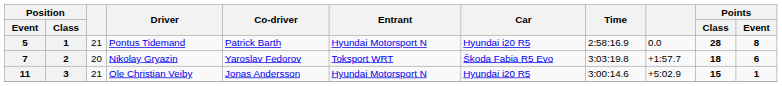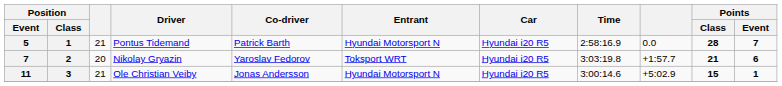 <table class="wikitable" width=85% style="font-size: 85%;">
 <tr>
 <th colspan="2">Position</th>
 <th rowspan="2"></th>
 <th rowspan="2">Driver</th>
 <th rowspan="2">Co-driver</th>
 <th rowspan="2">Entrant</th>
 <th rowspan="2">Car</th>
 <th rowspan="2">Time</th>
 <th rowspan="2"></th>
 <th colspan="2">Points</th>
 </tr>
 <tr>
 <th>Event</th>
 <th>Class</th>
 <th>Class</th>
 <th>Event</th>
 </tr>
 <tr>
 <th>5</th>
 <th>1</th>
 <td align="center">21</td>
 <td><a href='#'>Pontus Tidemand</a></td>
 <td><a href='#'>Patrick Barth</a></td>
 <td nowrap><a href='#'>Hyundai Motorsport N</a></td>
 <td><a href='#'>Hyundai i20 R5</a></td>
 <td>2:58:16.9</td>
 <td>0.0</td>
 <td align="center"><strong>28</strong></td>
-<td align="center"><strong>8</strong></td>
+<td align="center"><strong>7</strong></td>
 </tr>
 <tr>
 <th>7</th>
 <th>2</th>
 <td align="center">20</td>
 <td><a href='#'>Nikolay Gryazin</a></td>
 <td><a href='#'>Yaroslav Fedorov</a></td>
 <td><a href='#'>Toksport WRT</a></td>
-<td nowrap><a href='#'>Škoda Fabia R5 Evo</a></td>
+<td><a href='#'>Hyundai i20 R5</a></td>
 <td>3:03:19.8</td>
 <td>+1:57.7</td>
-<td align="center"><strong>18</strong></td>
+<td align="center"><strong>21</strong></td>
 <td align="center"><strong>6</strong></td>
 </tr>
 <tr>
 <th>11</th>
 <th>3</th>
 <td align="center">21</td>
 <td nowrap><a href='#'>Ole Christian Veiby</a></td>
 <td nowrap><a href='#'>Jonas Andersson</a></td>
 <td nowrap><a href='#'>Hyundai Motorsport N</a></td>
 <td><a href='#'>Hyundai i20 R5</a></td>
 <td>3:00:14.6</td>
 <td>+5:02.9</td>
 <td align="center"><strong>15</strong></td>
 <td align="center"><strong>1</strong></td>
 </tr>
 <tr>
 </tr>
 </table>
